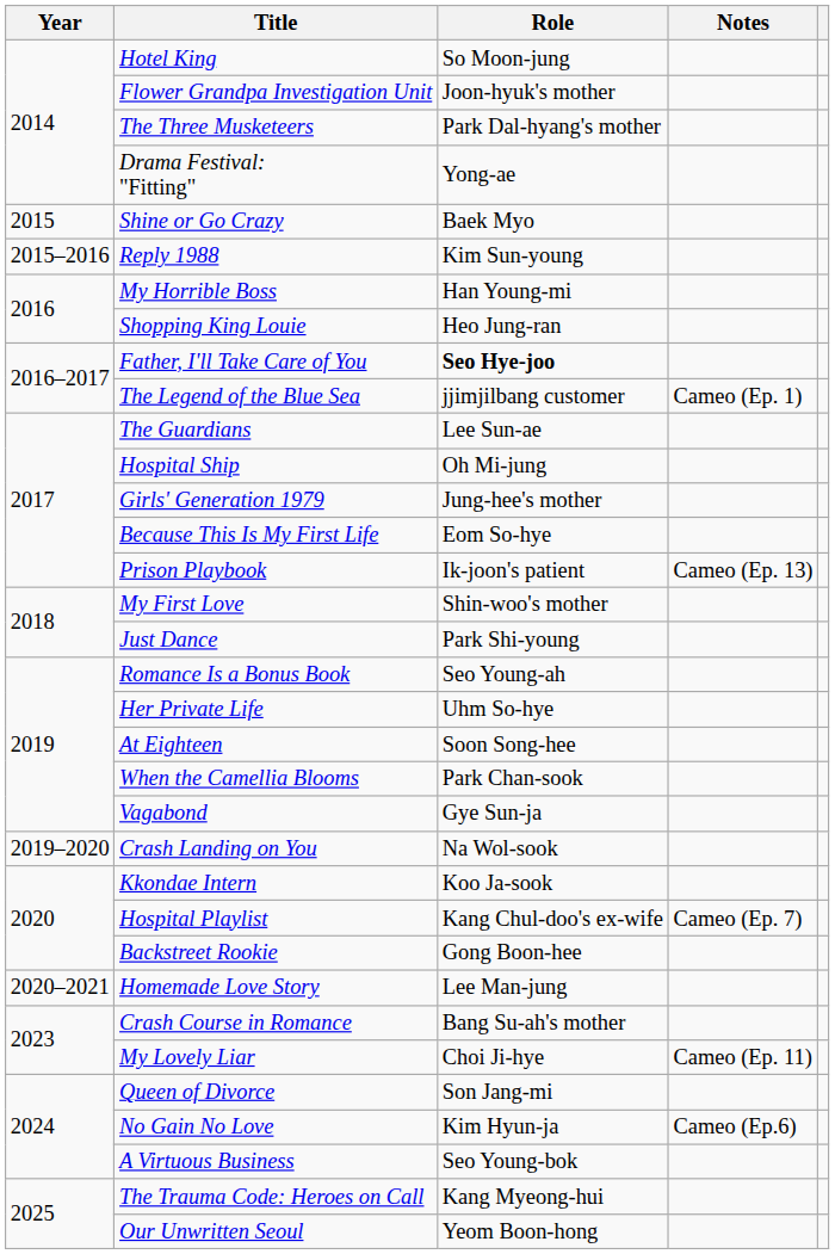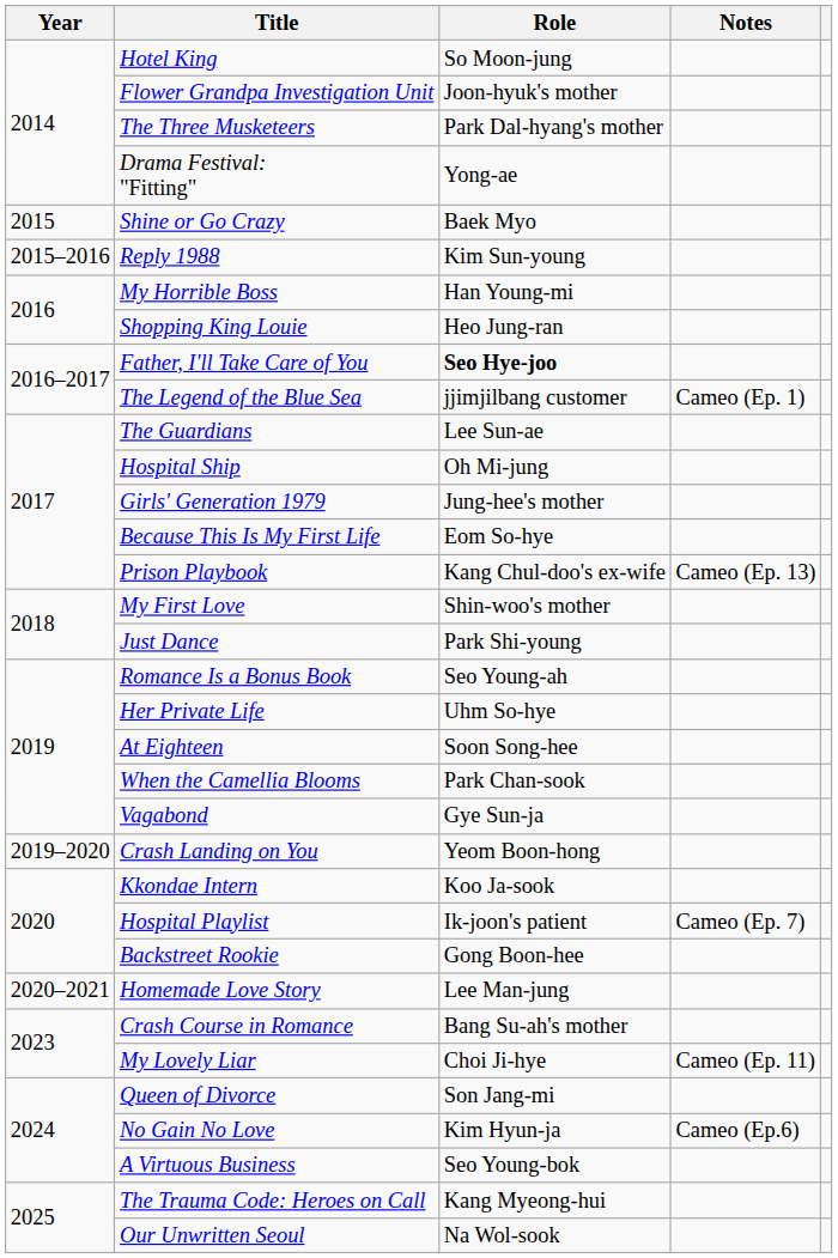 <table class="wikitable sortable">
 <tr>
 <th>Year</th>
 <th>Title</th>
 <th>Role</th>
 <th>Notes</th>
 <th></th>
 </tr>
 <tr>
 <td rowspan=4>2014</td>
 <td><em><a href='#'>Hotel King</a></em></td>
 <td>So Moon-jung</td>
 <td></td>
 <td></td>
 </tr>
 <tr>
 <td><em><a href='#'>Flower Grandpa Investigation Unit</a></em></td>
 <td>Joon-hyuk's mother</td>
 <td></td>
 <td></td>
 </tr>
 <tr>
 <td><em><a href='#'>The Three Musketeers</a></em></td>
 <td>Park Dal-hyang's mother</td>
 <td></td>
 <td></td>
 </tr>
 <tr>
 <td><em>Drama Festival:</em><br>"Fitting"</td>
 <td>Yong-ae</td>
 <td></td>
 <td></td>
 </tr>
 <tr>
 <td>2015</td>
 <td><em><a href='#'>Shine or Go Crazy</a></em></td>
 <td>Baek Myo</td>
 <td></td>
 <td></td>
 </tr>
 <tr>
 <td>2015–2016</td>
 <td><em><a href='#'>Reply 1988</a></em></td>
 <td>Kim Sun-young</td>
 <td></td>
 <td></td>
 </tr>
 <tr>
 <td rowspan=2>2016</td>
 <td><em><a href='#'>My Horrible Boss</a></em></td>
 <td>Han Young-mi</td>
 <td></td>
 <td></td>
 </tr>
 <tr>
 <td><em><a href='#'>Shopping King Louie</a></em></td>
 <td>Heo Jung-ran</td>
 <td></td>
 <td></td>
 </tr>
 <tr>
 <td rowspan=2>2016–2017</td>
 <td><em><a href='#'>Father, I'll Take Care of You</a></em></td>
 <td><strong>Seo Hye-joo</strong></td>
 <td></td>
 <td></td>
 </tr>
 <tr>
 <td><em><a href='#'>The Legend of the Blue Sea</a></em></td>
 <td>jjimjilbang customer</td>
 <td>Cameo (Ep. 1)</td>
 <td></td>
 </tr>
 <tr>
 <td rowspan=5>2017</td>
 <td><em><a href='#'>The Guardians</a></em></td>
 <td>Lee Sun-ae</td>
 <td></td>
 <td></td>
 </tr>
 <tr>
 <td><em><a href='#'>Hospital Ship</a></em></td>
 <td>Oh Mi-jung</td>
 <td></td>
 <td></td>
 </tr>
 <tr>
 <td><em><a href='#'>Girls' Generation 1979</a></em></td>
 <td>Jung-hee's mother</td>
 <td></td>
 <td></td>
 </tr>
 <tr>
 <td><em><a href='#'>Because This Is My First Life</a></em></td>
 <td>Eom So-hye</td>
 <td></td>
 <td></td>
 </tr>
 <tr>
 <td><em><a href='#'>Prison Playbook</a></em></td>
-<td>Ik-joon's patient</td>
+<td>Kang Chul-doo's ex-wife</td>
 <td>Cameo (Ep. 13)</td>
 <td></td>
 </tr>
 <tr>
 <td rowspan=2>2018</td>
 <td><em><a href='#'>My First Love</a></em></td>
 <td>Shin-woo's mother</td>
 <td></td>
 <td></td>
 </tr>
 <tr>
 <td><em><a href='#'>Just Dance</a></em></td>
 <td>Park Shi-young</td>
 <td></td>
 <td></td>
 </tr>
 <tr>
 <td rowspan=5>2019</td>
 <td><em><a href='#'>Romance Is a Bonus Book</a></em></td>
 <td>Seo Young-ah</td>
 <td></td>
 <td></td>
 </tr>
 <tr>
 <td><em><a href='#'>Her Private Life</a></em></td>
 <td>Uhm So-hye</td>
 <td></td>
 <td></td>
 </tr>
 <tr>
 <td><em><a href='#'>At Eighteen</a></em></td>
 <td>Soon Song-hee</td>
 <td></td>
 <td></td>
 </tr>
 <tr>
 <td><em><a href='#'>When the Camellia Blooms</a></em></td>
 <td>Park Chan-sook</td>
 <td></td>
 <td></td>
 </tr>
 <tr>
 <td><em><a href='#'>Vagabond</a></em></td>
 <td>Gye Sun-ja</td>
 <td></td>
 <td></td>
 </tr>
 <tr>
 <td>2019–2020</td>
 <td><em><a href='#'>Crash Landing on You</a></em></td>
-<td>Na Wol-sook</td>
+<td>Yeom Boon-hong</td>
 <td></td>
 <td></td>
 </tr>
 <tr>
 <td rowspan="3">2020</td>
 <td><em><a href='#'>Kkondae Intern</a></em></td>
 <td>Koo Ja-sook</td>
 <td></td>
 <td></td>
 </tr>
 <tr>
 <td><em><a href='#'>Hospital Playlist</a></em></td>
-<td>Kang Chul-doo's ex-wife</td>
+<td>Ik-joon's patient</td>
 <td>Cameo (Ep. 7)</td>
 </tr>
 <tr>
 <td><em><a href='#'>Backstreet Rookie</a></em></td>
 <td>Gong Boon-hee</td>
 <td></td>
 <td></td>
 </tr>
 <tr>
 <td>2020–2021</td>
 <td><em><a href='#'>Homemade Love Story</a></em></td>
 <td>Lee Man-jung</td>
 <td></td>
 <td></td>
 </tr>
 <tr>
 <td rowspan="2">2023</td>
 <td><em><a href='#'>Crash Course in Romance</a></em></td>
 <td>Bang Su-ah's mother</td>
 <td></td>
 <td></td>
 </tr>
 <tr>
 <td><em><a href='#'>My Lovely Liar</a></em></td>
 <td>Choi Ji-hye</td>
 <td>Cameo (Ep. 11)</td>
 <td></td>
 </tr>
 <tr>
 <td rowspan="3">2024</td>
 <td><em><a href='#'>Queen of Divorce</a></em></td>
 <td>Son Jang-mi</td>
 <td></td>
 <td></td>
 </tr>
 <tr>
 <td><em><a href='#'>No Gain No Love</a></em></td>
 <td>Kim Hyun-ja</td>
 <td>Cameo (Ep.6)</td>
 <td></td>
 </tr>
 <tr>
 <td><em><a href='#'>A Virtuous Business</a></em></td>
 <td>Seo Young-bok</td>
 <td></td>
 <td></td>
 </tr>
 <tr>
 <td rowspan="2">2025</td>
 <td><em><a href='#'>The Trauma Code: Heroes on Call</a></em></td>
 <td>Kang Myeong-hui</td>
 <td></td>
 <td></td>
 </tr>
 <tr>
 <td><em><a href='#'>Our Unwritten Seoul</a></em></td>
-<td>Yeom Boon-hong</td>
+<td>Na Wol-sook</td>
 <td></td>
 <td></td>
 </tr>
 </table>
